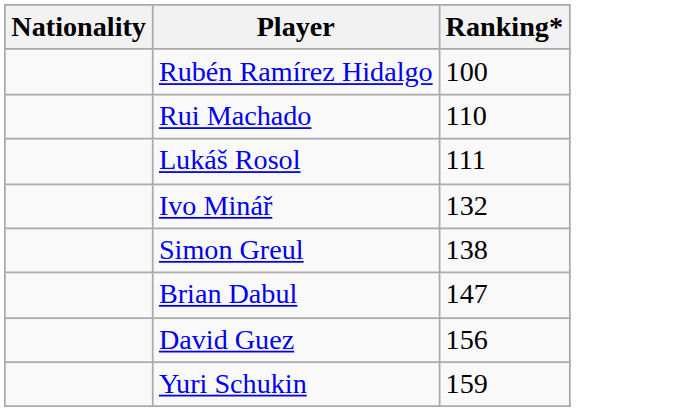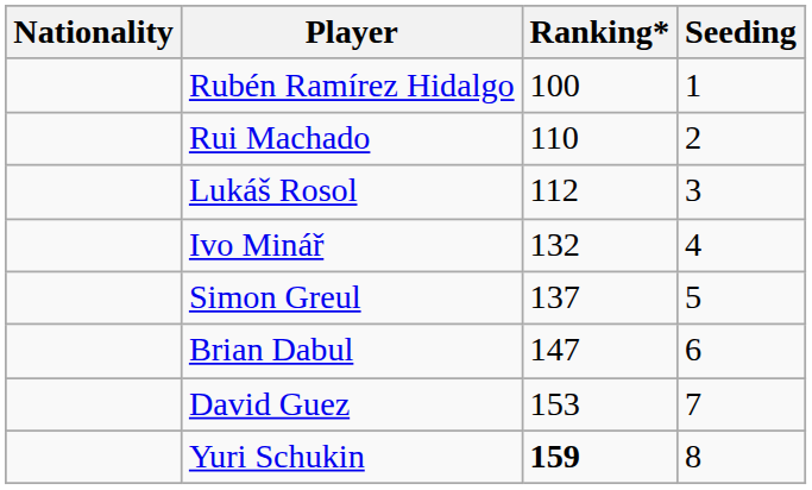 <table class="wikitable" border="1">
 <tr>
 <th>Nationality</th>
 <th>Player</th>
 <th>Ranking*</th>
+<th>Seeding</th>
 </tr>
 <tr>
 <td></td>
 <td><a href='#'>Rubén Ramírez Hidalgo</a></td>
 <td>100</td>
+<td>1</td>
 </tr>
 <tr>
 <td></td>
 <td><a href='#'>Rui Machado</a></td>
 <td>110</td>
+<td>2</td>
 </tr>
 <tr>
 <td></td>
 <td><a href='#'>Lukáš Rosol</a></td>
-<td>111</td>
+<td>112</td>
+<td>3</td>
 </tr>
 <tr>
 <td></td>
 <td><a href='#'>Ivo Minář</a></td>
 <td>132</td>
+<td>4</td>
 </tr>
 <tr>
 <td></td>
 <td><a href='#'>Simon Greul</a></td>
-<td>138</td>
+<td>137</td>
+<td>5</td>
 </tr>
 <tr>
 <td></td>
 <td><a href='#'>Brian Dabul</a></td>
 <td>147</td>
+<td>6</td>
 </tr>
 <tr>
 <td></td>
 <td><a href='#'>David Guez</a></td>
-<td>156</td>
+<td>153</td>
+<td>7</td>
 </tr>
 <tr>
 <td></td>
 <td><a href='#'>Yuri Schukin</a></td>
-<td>159</td>
+<td><strong>159</strong></td>
+<td>8</td>
 </tr>
 </table>
